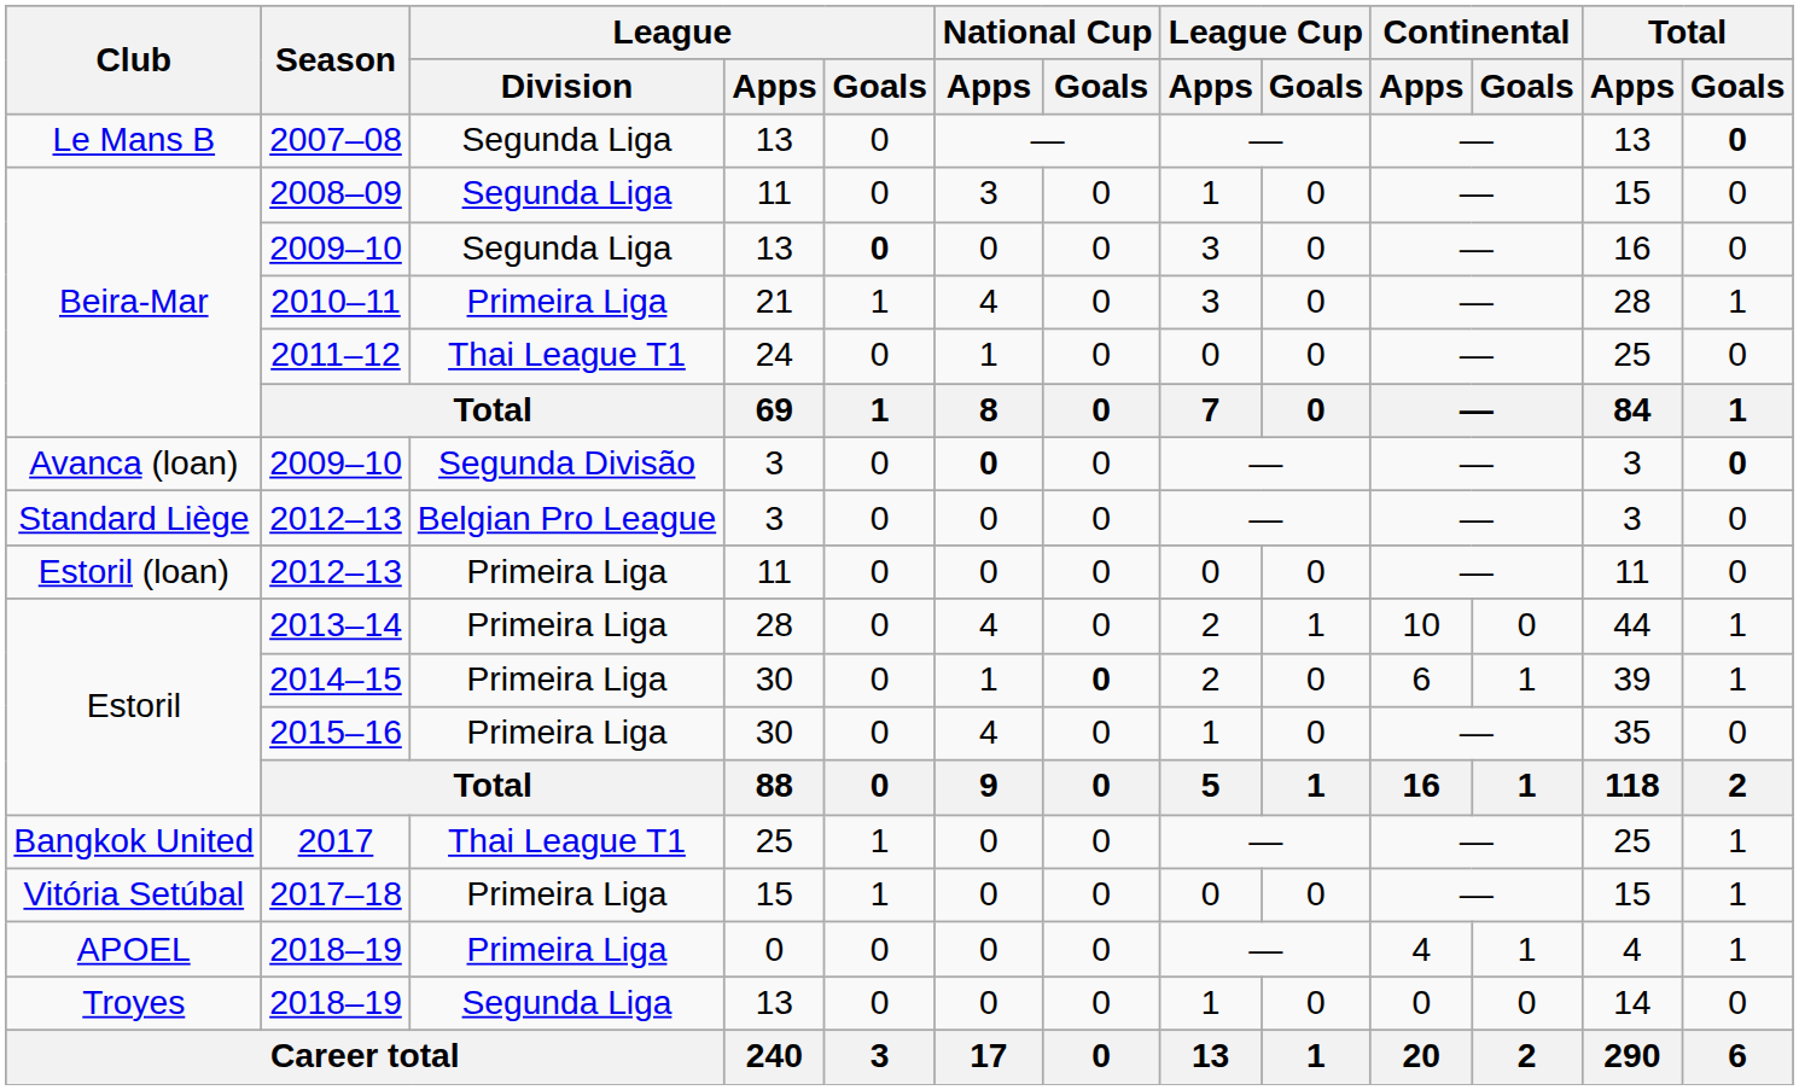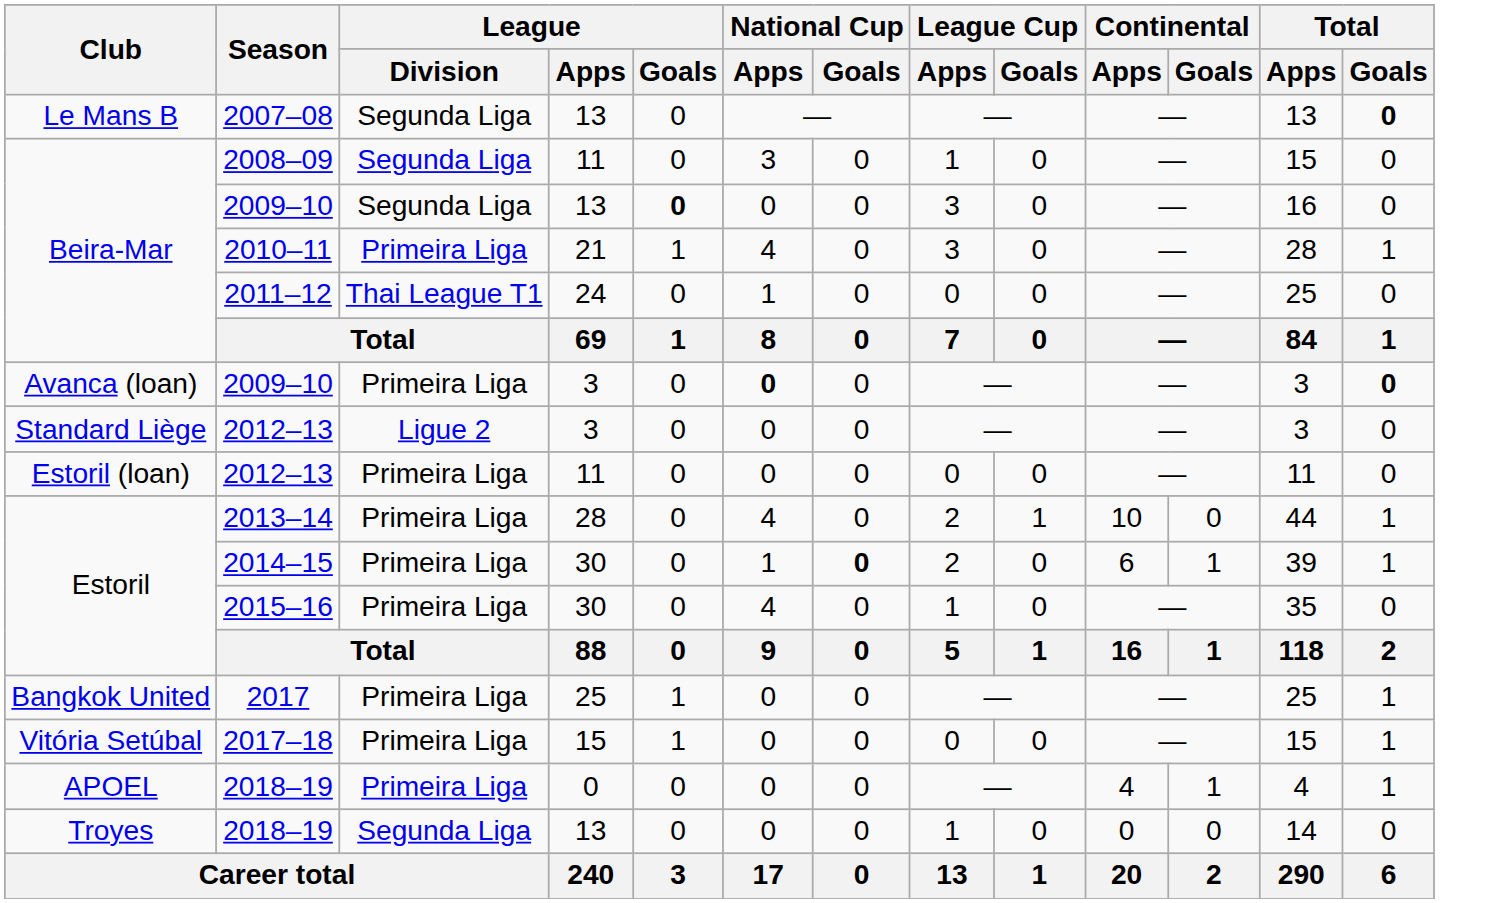 <table class="wikitable" style="text-align:center">
 <tr>
 <th rowspan="2">Club</th>
 <th rowspan="2">Season</th>
 <th colspan="3">League</th>
 <th colspan="2">National Cup</th>
 <th colspan="2">League Cup</th>
 <th colspan="2">Continental</th>
 <th colspan="2">Total</th>
 </tr>
 <tr>
 <th>Division</th>
 <th>Apps</th>
 <th>Goals</th>
 <th>Apps</th>
 <th>Goals</th>
 <th>Apps</th>
 <th>Goals</th>
 <th>Apps</th>
 <th>Goals</th>
 <th>Apps</th>
 <th>Goals</th>
 </tr>
 <tr>
 <td rowspan="1"><a href='#'>Le Mans B</a></td>
 <td><a href='#'>2007–08</a></td>
 <td>Segunda Liga</td>
 <td>13</td>
 <td>0</td>
 <td colspan="2">—</td>
 <td colspan="2">—</td>
 <td colspan="2">—</td>
 <td>13</td>
 <td><strong>0</strong></td>
 </tr>
 <tr>
 <td rowspan="5"><a href='#'>Beira-Mar</a></td>
 <td><a href='#'>2008–09</a></td>
 <td><a href='#'>Segunda Liga</a></td>
 <td>11</td>
 <td>0</td>
 <td>3</td>
 <td>0</td>
 <td>1</td>
 <td>0</td>
 <td colspan="2">—</td>
 <td>15</td>
 <td>0</td>
 </tr>
 <tr>
 <td><a href='#'>2009–10</a></td>
 <td>Segunda Liga</td>
 <td>13</td>
 <td><strong>0</strong></td>
 <td>0</td>
 <td>0</td>
 <td>3</td>
 <td>0</td>
 <td colspan="2">—</td>
 <td>16</td>
 <td>0</td>
 </tr>
 <tr>
 <td><a href='#'>2010–11</a></td>
 <td><a href='#'>Primeira Liga</a></td>
 <td>21</td>
 <td>1</td>
 <td>4</td>
 <td>0</td>
 <td>3</td>
 <td>0</td>
 <td colspan="2">—</td>
 <td>28</td>
 <td>1</td>
 </tr>
 <tr>
 <td><a href='#'>2011–12</a></td>
 <td><a href='#'>Thai League T1</a></td>
 <td>24</td>
 <td>0</td>
 <td>1</td>
 <td>0</td>
 <td>0</td>
 <td>0</td>
 <td colspan="2">—</td>
 <td>25</td>
 <td>0</td>
 </tr>
 <tr>
 <th colspan="2">Total</th>
 <th>69</th>
 <th>1</th>
 <th>8</th>
 <th>0</th>
 <th>7</th>
 <th>0</th>
 <th colspan="2">—</th>
 <th>84</th>
 <th>1</th>
 </tr>
 <tr>
 <td rowspan="1"><a href='#'>Avanca</a> (loan)</td>
 <td><a href='#'>2009–10</a></td>
-<td><a href='#'>Segunda Divisão</a></td>
+<td>Primeira Liga</td>
 <td>3</td>
 <td>0</td>
 <td><strong>0</strong></td>
 <td>0</td>
 <td colspan="2">—</td>
 <td colspan="2">—</td>
 <td>3</td>
 <td><strong>0</strong></td>
 </tr>
 <tr>
 <td rowspan="1"><a href='#'>Standard Liège</a></td>
 <td><a href='#'>2012–13</a></td>
-<td><a href='#'>Belgian Pro League</a></td>
+<td><a href='#'>Ligue 2</a></td>
 <td>3</td>
 <td>0</td>
 <td>0</td>
 <td>0</td>
 <td colspan="2">—</td>
 <td colspan="2">—</td>
 <td>3</td>
 <td>0</td>
 </tr>
 <tr>
 <td><a href='#'>Estoril</a> (loan)</td>
 <td><a href='#'>2012–13</a></td>
 <td>Primeira Liga</td>
 <td>11</td>
 <td>0</td>
 <td>0</td>
 <td>0</td>
 <td>0</td>
 <td>0</td>
 <td colspan="2">—</td>
 <td>11</td>
 <td>0</td>
 </tr>
 <tr>
 <td rowspan="4">Estoril</td>
 <td><a href='#'>2013–14</a></td>
 <td>Primeira Liga</td>
 <td>28</td>
 <td>0</td>
 <td>4</td>
 <td>0</td>
 <td>2</td>
 <td>1</td>
 <td>10</td>
 <td>0</td>
 <td>44</td>
 <td>1</td>
 </tr>
 <tr>
 <td><a href='#'>2014–15</a></td>
 <td>Primeira Liga</td>
 <td>30</td>
 <td>0</td>
 <td>1</td>
 <td><strong>0</strong></td>
 <td>2</td>
 <td>0</td>
 <td>6</td>
 <td>1</td>
 <td>39</td>
 <td>1</td>
 </tr>
 <tr>
 <td><a href='#'>2015–16</a></td>
 <td>Primeira Liga</td>
 <td>30</td>
 <td>0</td>
 <td>4</td>
 <td>0</td>
 <td>1</td>
 <td>0</td>
 <td colspan="2">—</td>
 <td>35</td>
 <td>0</td>
 </tr>
 <tr>
 <th colspan="2">Total</th>
 <th>88</th>
 <th>0</th>
 <th>9</th>
 <th>0</th>
 <th>5</th>
 <th>1</th>
 <th>16</th>
 <th>1</th>
 <th>118</th>
 <th>2</th>
 </tr>
 <tr>
 <td><a href='#'>Bangkok United</a></td>
 <td><a href='#'>2017</a></td>
-<td><a href='#'>Thai League T1</a></td>
+<td>Primeira Liga</td>
 <td>25</td>
 <td>1</td>
 <td>0</td>
 <td>0</td>
 <td colspan="2">—</td>
 <td colspan="2">—</td>
 <td>25</td>
 <td>1</td>
 </tr>
 <tr>
 <td><a href='#'>Vitória Setúbal</a></td>
 <td><a href='#'>2017–18</a></td>
 <td>Primeira Liga</td>
 <td>15</td>
 <td>1</td>
 <td>0</td>
 <td>0</td>
 <td>0</td>
 <td>0</td>
 <td colspan="2">—</td>
 <td>15</td>
 <td>1</td>
 </tr>
 <tr>
 <td><a href='#'>APOEL</a></td>
 <td><a href='#'>2018–19</a></td>
 <td><a href='#'>Primeira Liga</a></td>
 <td>0</td>
 <td>0</td>
 <td>0</td>
 <td>0</td>
 <td colspan="2">—</td>
 <td>4</td>
 <td>1</td>
 <td>4</td>
 <td>1</td>
 </tr>
 <tr>
 <td><a href='#'>Troyes</a></td>
 <td><a href='#'>2018–19</a></td>
 <td><a href='#'>Segunda Liga</a></td>
 <td>13</td>
 <td>0</td>
 <td>0</td>
 <td>0</td>
 <td>1</td>
 <td>0</td>
 <td>0</td>
 <td>0</td>
 <td>14</td>
 <td>0</td>
 </tr>
 <tr>
 <th colspan="3">Career total</th>
 <th>240</th>
 <th>3</th>
 <th>17</th>
 <th>0</th>
 <th>13</th>
 <th>1</th>
 <th>20</th>
 <th>2</th>
 <th>290</th>
 <th>6</th>
 </tr>
 </table>
